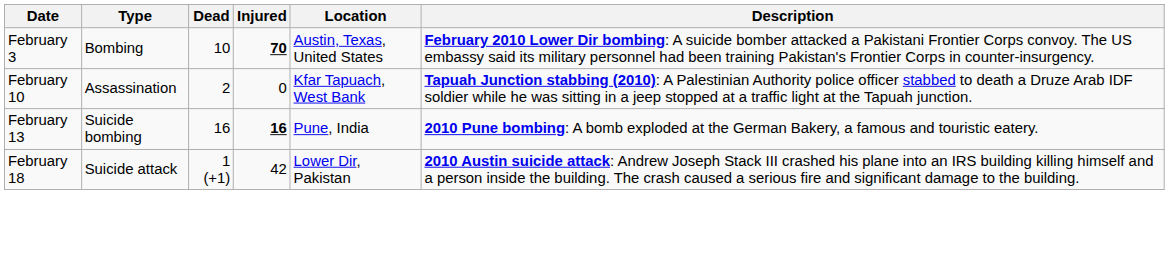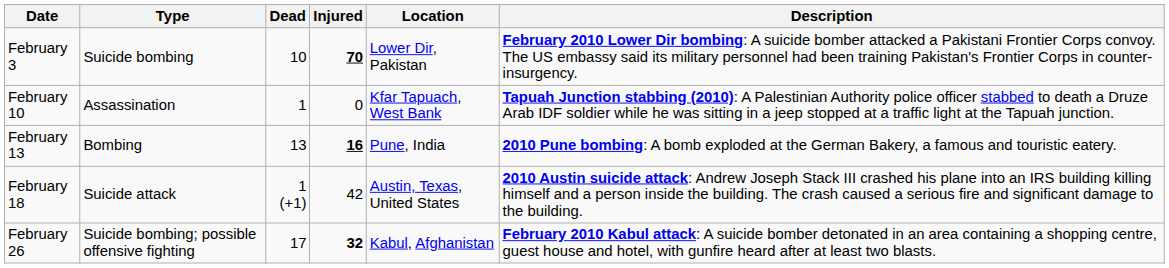 <table class="wikitable sortable" id="terrorIncidents2010Feb">
 <tr>
 <th>Date</th>
 <th>Type</th>
 <th>Dead</th>
 <th>Injured</th>
 <th>Location</th>
 <th>Description</th>
 </tr>
 <tr>
 <td>February 3</td>
-<td>Bombing</td>
+<td>Suicide bombing</td>
 <td align="right">10</td>
 <td align="right"><strong><u>70</u></strong></td>
-<td><a href='#'>Austin, Texas</a>, United States</td>
+<td><a href='#'>Lower Dir</a>, Pakistan</td>
 <td><strong><a href='#'>February 2010 Lower Dir bombing</a></strong>: A suicide bomber attacked a Pakistani Frontier Corps convoy. The US embassy said its military personnel had been training Pakistan's Frontier Corps in counter-insurgency.</td>
 </tr>
 <tr>
 <td>February 10</td>
 <td>Assassination</td>
-<td align="right">2</td>
+<td align="right">1</td>
 <td align="right">0</td>
 <td><a href='#'>Kfar Tapuach</a>, <a href='#'>West Bank</a></td>
 <td><strong><a href='#'>Tapuah Junction stabbing (2010)</a></strong>: A Palestinian Authority police officer <a href='#'>stabbed</a> to death a Druze Arab IDF soldier while he was sitting in a jeep stopped at a traffic light at the Tapuah junction.</td>
 </tr>
 <tr>
 <td>February 13</td>
-<td>Suicide bombing</td>
-<td align="right">16</td>
+<td>Bombing</td>
+<td align="right">13</td>
 <td align="right"><strong><u>16</u></strong></td>
 <td><a href='#'>Pune</a>, India</td>
 <td><strong><a href='#'>2010 Pune bombing</a></strong>: A bomb exploded at the German Bakery, a famous and touristic eatery.</td>
 </tr>
 <tr>
 <td>February 18</td>
 <td>Suicide attack</td>
 <td align="right">1 (+1)</td>
 <td align="right">42</td>
-<td><a href='#'>Lower Dir</a>, Pakistan</td>
+<td><a href='#'>Austin, Texas</a>, United States</td>
 <td><strong><a href='#'>2010 Austin suicide attack</a></strong>: Andrew Joseph Stack III crashed his plane into an IRS building killing himself and a person inside the building. The crash caused a serious fire and significant damage to the building.</td>
 </tr>
+<tr>
+<td>February 26</td>
+<td>Suicide bombing; possible offensive fighting</td>
+<td align="right">17</td>
+<td align="right"><strong>32</strong></td>
+<td><a href='#'>Kabul</a>, <a href='#'>Afghanistan</a></td>
+<td><strong><a href='#'>February 2010 Kabul attack</a></strong>: A suicide bomber detonated in an area containing a shopping centre, guest house and hotel, with gunfire heard after at least two blasts.</td>
+</tr>
 </table>
